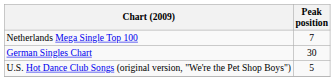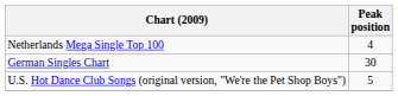 <table class="wikitable sortable">
 <tr>
 <th align="left">Chart (2009)</th>
 <th align="center">Peak<br>position</th>
 </tr>
 <tr>
 <td align="left">Netherlands <a href='#'>Mega Single Top 100</a></td>
-<td align="center">7</td>
+<td align="center">4</td>
 </tr>
 <tr>
 <td align="left"><a href='#'>German Singles Chart</a></td>
 <td align="center">30</td>
 </tr>
 <tr>
 <td>U.S. <a href='#'>Hot Dance Club Songs</a> (original version, "We're the Pet Shop Boys")</td>
 <td align="center">5</td>
 </tr>
 <tr>
 </tr>
 </table>
